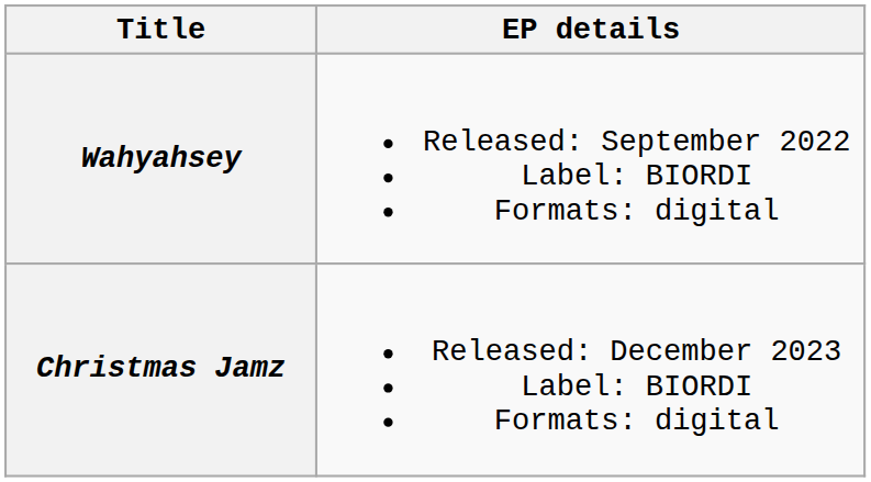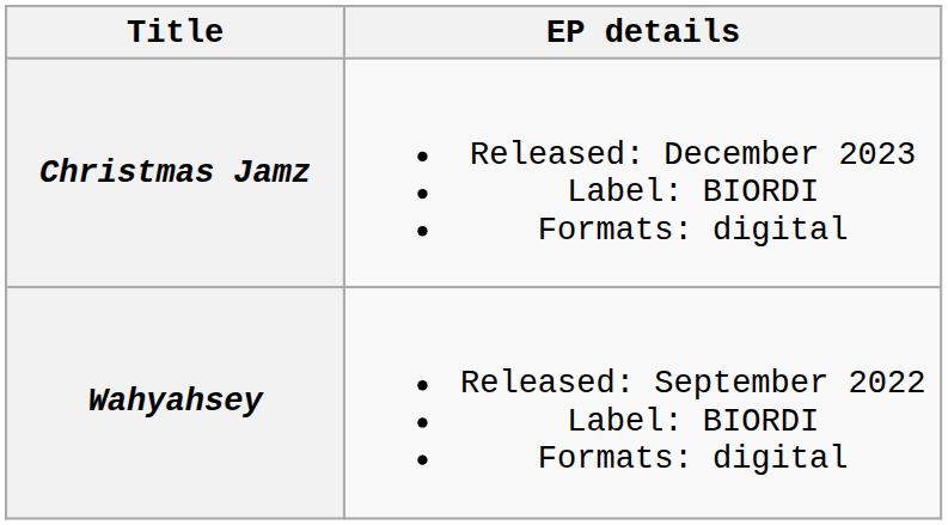 <table class="wikitable plainrowheaders" style="text-align:center;">
 <tr>
 <th scope="col" rowspan="1" style="width:10em;">Title</th>
 <th scope="col" rowspan="1" style="width:18em;">EP details</th>
 </tr>
 <tr>
+<th scope="row"><em>Christmas Jamz</em></th>
+<td><br><ul><li>Released: December 2023</li><li>Label: BIORDI</li><li>Formats: digital</li></ul></td>
+</tr>
+<tr>
 <th scope="row"><em>Wahyahsey</em></th>
 <td><br><ul><li>Released: September 2022</li><li>Label: BIORDI</li><li>Formats: digital</li></ul></td>
 </tr>
-<tr>
-<th scope="row"><em>Christmas Jamz</em></th>
-<td><br><ul><li>Released: December 2023</li><li>Label: BIORDI</li><li>Formats: digital</li></ul></td>
-</tr>
 </table>
